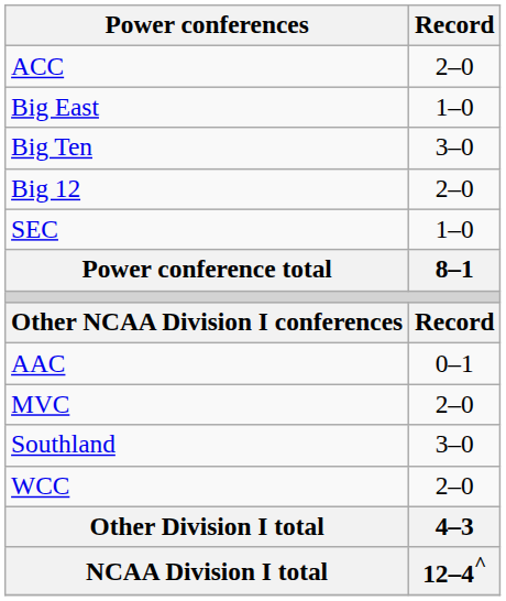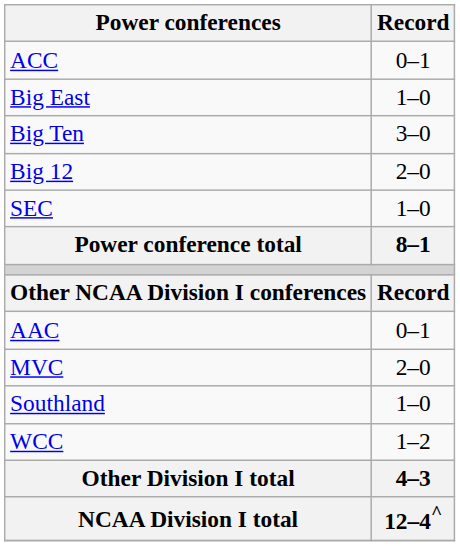 <table class="wikitable">
 <tr>
 <th>Power conferences</th>
 <th>Record</th>
 </tr>
 <tr>
 <td><a href='#'>ACC</a></td>
-<td align=center>2–0</td>
+<td align=center>0–1</td>
 </tr>
 <tr>
 <td><a href='#'>Big East</a></td>
 <td align=center>1–0</td>
 </tr>
 <tr>
 <td><a href='#'>Big Ten</a></td>
 <td align=center>3–0</td>
 </tr>
 <tr>
 <td><a href='#'>Big 12</a></td>
 <td align=center>2–0</td>
 </tr>
 <tr>
 <td><a href='#'>SEC</a></td>
 <td align=center>1–0</td>
 </tr>
 <tr>
 <th>Power conference total</th>
 <th>8–1</th>
 </tr>
 <tr>
 <th colspan="2" style="background:lightgrey;"></th>
 </tr>
 <tr>
 <th>Other NCAA Division I conferences</th>
 <th>Record</th>
 </tr>
 <tr>
 <td><a href='#'>AAC</a></td>
 <td align=center>0–1</td>
 </tr>
 <tr>
 <td><a href='#'>MVC</a></td>
 <td align=center>2–0</td>
 </tr>
 <tr>
 <td><a href='#'>Southland</a></td>
-<td align=center>3–0</td>
+<td align=center>1–0</td>
 </tr>
 <tr>
 <td><a href='#'>WCC</a></td>
-<td align=center>2–0</td>
+<td align=center>1–2</td>
 </tr>
 <tr>
 <th>Other Division I total</th>
 <th>4–3</th>
 </tr>
 <tr>
 <th>NCAA Division I total</th>
 <th>12–4<sup>^</sup></th>
 </tr>
 <tr>
 </tr>
 </table>
